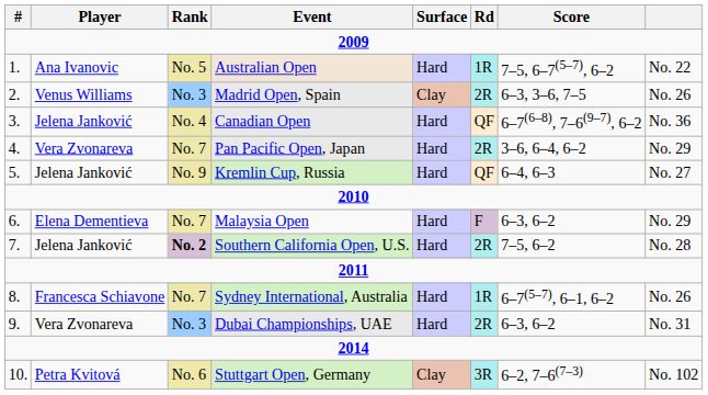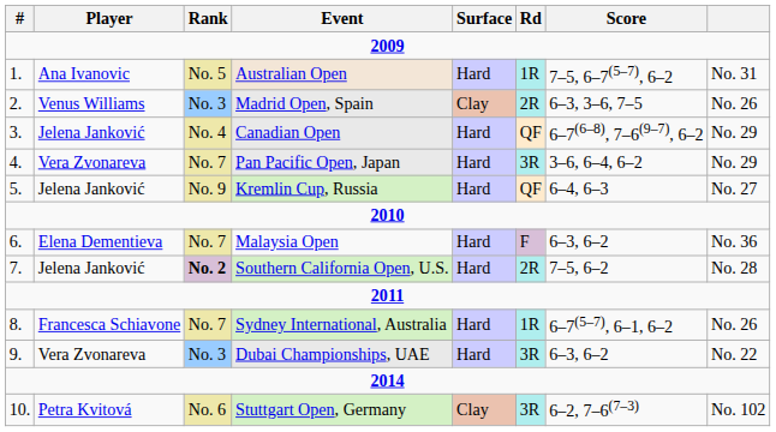 <table class="wikitable sortable">
 <tr>
 <th>#</th>
 <th>Player</th>
 <th>Rank</th>
 <th>Event</th>
 <th>Surface</th>
 <th>Rd</th>
 <th>Score</th>
 <th></th>
 </tr>
 <tr>
 <td colspan="8" style="text-align:center"><strong><a href='#'>2009</a></strong></td>
 </tr>
 <tr>
 <td>1.</td>
 <td> <a href='#'>Ana Ivanovic</a></td>
 <td bgcolor=eee8aa>No. 5</td>
 <td bgcolor=f3e6d7><a href='#'>Australian Open</a></td>
 <td bgcolor=#ccf>Hard</td>
 <td bgcolor=afeeee>1R</td>
 <td>7–5, 6–7<sup>(5–7)</sup>, 6–2</td>
-<td>No. 22</td>
+<td>No. 31</td>
 </tr>
 <tr>
 <td>2.</td>
 <td> <a href='#'>Venus Williams</a></td>
 <td bgcolor=#9cf>No. 3</td>
 <td bgcolor=e9e9e9><a href='#'>Madrid Open</a>, Spain</td>
 <td bgcolor=#ebc2af>Clay</td>
 <td bgcolor=afeeee>2R</td>
 <td>6–3, 3–6, 7–5</td>
 <td>No. 26</td>
 </tr>
 <tr>
 <td>3.</td>
 <td> <a href='#'>Jelena Janković</a></td>
 <td bgcolor=eee8aa>No. 4</td>
 <td bgcolor=e9e9e9><a href='#'>Canadian Open</a></td>
 <td bgcolor=#ccf>Hard</td>
 <td bgcolor=ffebcd>QF</td>
 <td>6–7<sup>(6–8)</sup>, 7–6<sup>(9–7)</sup>, 6–2</td>
-<td>No. 36</td>
+<td>No. 29</td>
 </tr>
 <tr>
 <td>4.</td>
 <td> <a href='#'>Vera Zvonareva</a></td>
 <td bgcolor=eee8aa>No. 7</td>
 <td bgcolor=e9e9e9><a href='#'>Pan Pacific Open</a>, Japan</td>
 <td bgcolor=#ccf>Hard</td>
-<td bgcolor=afeeee>2R</td>
+<td bgcolor=afeeee>3R</td>
 <td>3–6, 6–4, 6–2</td>
 <td>No. 29</td>
 </tr>
 <tr>
 <td>5.</td>
 <td> Jelena Janković</td>
 <td bgcolor=eee8aa>No. 9</td>
 <td bgcolor=d4f1c5><a href='#'>Kremlin Cup</a>, Russia</td>
 <td bgcolor=#ccf>Hard</td>
 <td bgcolor=ffebcd>QF</td>
 <td>6–4, 6–3</td>
 <td>No. 27</td>
 </tr>
 <tr>
 <td colspan="8" style="text-align:center"><strong><a href='#'>2010</a></strong></td>
 </tr>
 <tr>
 <td>6.</td>
 <td> <a href='#'>Elena Dementieva</a></td>
 <td bgcolor=eee8aa>No. 7</td>
 <td><a href='#'>Malaysia Open</a></td>
 <td bgcolor=#ccf>Hard</td>
 <td bgcolor=thistle>F</td>
 <td>6–3, 6–2</td>
-<td>No. 29</td>
+<td>No. 36</td>
 </tr>
 <tr>
 <td>7.</td>
 <td> Jelena Janković</td>
 <td bgcolor=thistle><strong>No. 2</strong></td>
 <td bgcolor=d4f1c5><a href='#'>Southern California Open</a>, U.S.</td>
 <td bgcolor=#ccf>Hard</td>
 <td bgcolor=afeeee>2R</td>
 <td>7–5, 6–2</td>
 <td>No. 28</td>
 </tr>
 <tr>
 <td colspan="8" style="text-align:center"><strong><a href='#'>2011</a></strong></td>
 </tr>
 <tr>
 <td>8.</td>
 <td> <a href='#'>Francesca Schiavone</a></td>
 <td bgcolor=eee8aa>No. 7</td>
 <td bgcolor=d4f1c5><a href='#'>Sydney International</a>, Australia</td>
 <td bgcolor=#ccf>Hard</td>
 <td bgcolor=afeeee>1R</td>
 <td>6–7<sup>(5–7)</sup>, 6–1, 6–2</td>
 <td>No. 26</td>
 </tr>
 <tr>
 <td>9.</td>
 <td> Vera Zvonareva</td>
 <td bgcolor=#9cf>No. 3</td>
 <td bgcolor=e9e9e9><a href='#'>Dubai Championships</a>, UAE</td>
 <td bgcolor=#ccf>Hard</td>
-<td bgcolor=afeeee>2R</td>
+<td bgcolor=afeeee>3R</td>
 <td>6–3, 6–2</td>
-<td>No. 31</td>
+<td>No. 22</td>
 </tr>
 <tr>
 <td colspan="8" style="text-align:center"><strong><a href='#'>2014</a></strong></td>
 </tr>
 <tr>
 <td>10.</td>
 <td> <a href='#'>Petra Kvitová</a></td>
 <td bgcolor=eee8aa>No. 6</td>
 <td bgcolor=d4f1c5><a href='#'>Stuttgart Open</a>, Germany</td>
 <td bgcolor=ebc2af>Clay</td>
 <td bgcolor=afeeee>3R</td>
 <td>6–2, 7–6<sup>(7–3)</sup></td>
 <td>No. 102</td>
 </tr>
 </table>
